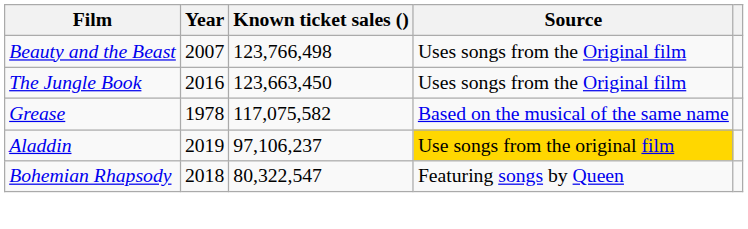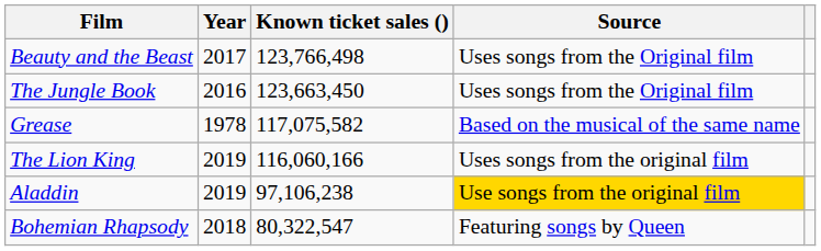 <table class="wikitable sortable">
 <tr>
 <th>Film</th>
 <th>Year</th>
 <th>Known ticket sales ()</th>
 <th>Source</th>
 <th></th>
 </tr>
 <tr>
 <td><em><a href='#'>Beauty and the Beast</a></em></td>
-<td>2007</td>
+<td>2017</td>
 <td>123,766,498</td>
 <td>Uses songs from the <a href='#'>Original film</a></td>
 <td></td>
 </tr>
 <tr>
 <td><em><a href='#'>The Jungle Book</a></em></td>
 <td>2016</td>
 <td>123,663,450</td>
 <td>Uses songs from the <a href='#'>Original film</a></td>
 <td></td>
 </tr>
 <tr>
 <td><em><a href='#'>Grease</a></em></td>
 <td>1978</td>
 <td>117,075,582</td>
 <td><a href='#'>Based on the musical of the same name</a></td>
 <td></td>
 </tr>
 <tr>
+<td><em><a href='#'>The Lion King</a></em></td>
+<td>2019</td>
+<td>116,060,166</td>
+<td>Uses songs from the original <a href='#'>film</a></td>
+<td></td>
+</tr>
+<tr>
 <td><em><a href='#'>Aladdin</a></em></td>
 <td>2019</td>
-<td>97,106,237</td>
+<td>97,106,238</td>
 <td style="background: gold;">Use songs from the original <a href='#'>film</a></td>
 <td></td>
 </tr>
 <tr>
 <td><em><a href='#'>Bohemian Rhapsody</a></em></td>
 <td>2018</td>
 <td>80,322,547</td>
 <td>Featuring <a href='#'>songs</a> by <a href='#'>Queen</a></td>
 <td></td>
 </tr>
 </table>
